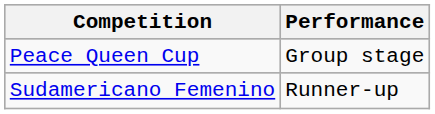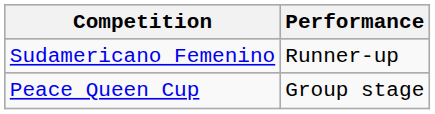 <table class="wikitable">
 <tr>
 <th>Competition</th>
 <th>Performance</th>
 </tr>
 <tr>
+<td><a href='#'>Sudamericano Femenino</a></td>
+<td>Runner-up</td>
+</tr>
+<tr>
 <td><a href='#'>Peace Queen Cup</a></td>
 <td>Group stage</td>
 </tr>
-<tr>
-<td><a href='#'>Sudamericano Femenino</a></td>
-<td>Runner-up</td>
-</tr>
 </table>
